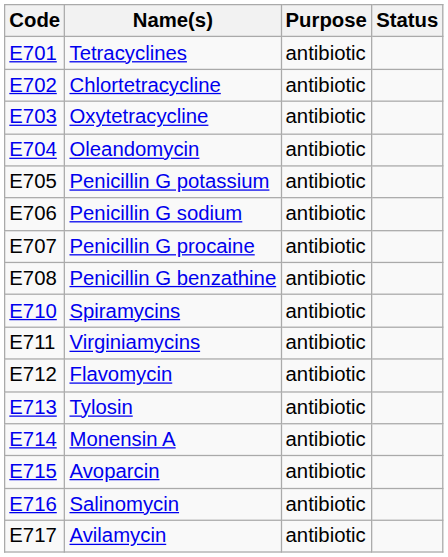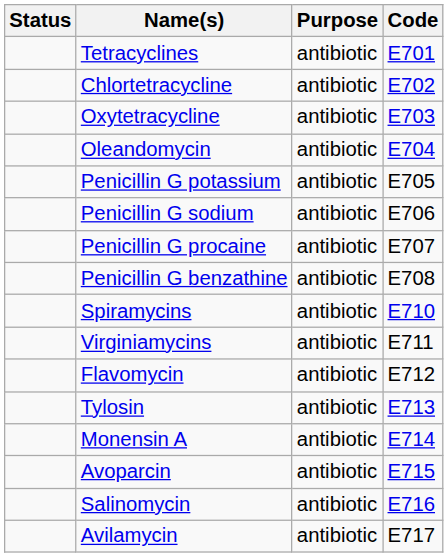 <table class="wikitable sortable">
 <tr>
-<th>Code</th>
+<th>Status</th>
 <th>Name(s)</th>
 <th>Purpose</th>
-<th>Status</th>
+<th>Code</th>
 </tr>
 <tr>
-<td><a href='#'>E701</a></td>
+<td></td>
 <td><a href='#'>Tetracyclines</a></td>
 <td>antibiotic</td>
-<td></td>
+<td><a href='#'>E701</a></td>
 </tr>
 <tr>
-<td><a href='#'>E702</a></td>
+<td></td>
 <td><a href='#'>Chlortetracycline</a></td>
 <td>antibiotic</td>
-<td></td>
+<td><a href='#'>E702</a></td>
 </tr>
 <tr>
-<td><a href='#'>E703</a></td>
+<td></td>
 <td><a href='#'>Oxytetracycline</a></td>
 <td>antibiotic</td>
-<td></td>
+<td><a href='#'>E703</a></td>
 </tr>
 <tr>
-<td><a href='#'>E704</a></td>
+<td></td>
 <td><a href='#'>Oleandomycin</a></td>
 <td>antibiotic</td>
-<td></td>
+<td><a href='#'>E704</a></td>
 </tr>
 <tr>
-<td>E705</td>
+<td></td>
 <td><a href='#'>Penicillin G potassium</a></td>
 <td>antibiotic</td>
-<td></td>
+<td>E705</td>
 </tr>
 <tr>
-<td>E706</td>
+<td></td>
 <td><a href='#'>Penicillin G sodium</a></td>
 <td>antibiotic</td>
-<td></td>
+<td>E706</td>
 </tr>
 <tr>
-<td>E707</td>
+<td></td>
 <td><a href='#'>Penicillin G procaine</a></td>
 <td>antibiotic</td>
-<td></td>
+<td>E707</td>
 </tr>
 <tr>
-<td>E708</td>
+<td></td>
 <td><a href='#'>Penicillin G benzathine</a></td>
 <td>antibiotic</td>
-<td></td>
+<td>E708</td>
 </tr>
 <tr>
-<td><a href='#'>E710</a></td>
+<td></td>
 <td><a href='#'>Spiramycins</a></td>
 <td>antibiotic</td>
-<td></td>
+<td><a href='#'>E710</a></td>
 </tr>
 <tr>
-<td>E711</td>
+<td></td>
 <td><a href='#'>Virginiamycins</a></td>
 <td>antibiotic</td>
-<td></td>
+<td>E711</td>
 </tr>
 <tr>
-<td>E712</td>
+<td></td>
 <td><a href='#'>Flavomycin</a></td>
 <td>antibiotic</td>
-<td></td>
+<td>E712</td>
 </tr>
 <tr>
-<td><a href='#'>E713</a></td>
+<td></td>
 <td><a href='#'>Tylosin</a></td>
 <td>antibiotic</td>
-<td></td>
+<td><a href='#'>E713</a></td>
 </tr>
 <tr>
-<td><a href='#'>E714</a></td>
+<td></td>
 <td><a href='#'>Monensin A</a></td>
 <td>antibiotic</td>
-<td></td>
+<td><a href='#'>E714</a></td>
 </tr>
 <tr>
-<td><a href='#'>E715</a></td>
+<td></td>
 <td><a href='#'>Avoparcin</a></td>
 <td>antibiotic</td>
-<td></td>
+<td><a href='#'>E715</a></td>
 </tr>
 <tr>
-<td><a href='#'>E716</a></td>
+<td></td>
 <td><a href='#'>Salinomycin</a></td>
 <td>antibiotic</td>
-<td></td>
+<td><a href='#'>E716</a></td>
 </tr>
 <tr>
-<td>E717</td>
+<td></td>
 <td><a href='#'>Avilamycin</a></td>
 <td>antibiotic</td>
-<td></td>
+<td>E717</td>
 </tr>
 </table>
